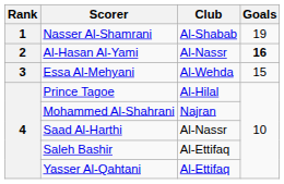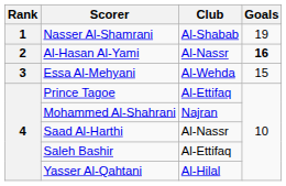 <table class="wikitable" style="text-align:center">
 <tr>
 <th>Rank</th>
 <th>Scorer</th>
 <th>Club</th>
 <th>Goals </th>
 </tr>
 <tr>
 <th>1</th>
 <td align="left"> <a href='#'>Nasser Al-Shamrani</a></td>
 <td align="left"><a href='#'>Al-Shabab</a></td>
 <td>19</td>
 </tr>
 <tr>
 <th>2</th>
 <td align="left"> <a href='#'>Al-Hasan Al-Yami</a></td>
 <td align="left"><a href='#'>Al-Nassr</a></td>
 <td><strong>16</strong></td>
 </tr>
 <tr>
 <th>3</th>
 <td align="left"> <a href='#'>Essa Al-Mehyani</a></td>
 <td align="left"><a href='#'>Al-Wehda</a></td>
 <td>15</td>
 </tr>
 <tr>
 <th rowspan="5">4</th>
 <td align="left"> <a href='#'>Prince Tagoe</a></td>
-<td align="left"><a href='#'>Al-Hilal</a></td>
+<td align="left"><a href='#'>Al-Ettifaq</a></td>
 <td rowspan=5>10</td>
 </tr>
 <tr>
 <td align="left"> <a href='#'>Mohammed Al-Shahrani</a></td>
 <td align="left"><a href='#'>Najran</a></td>
 </tr>
 <tr>
 <td align="left"> <a href='#'>Saad Al-Harthi</a></td>
 <td align="left">Al-Nassr</td>
 </tr>
 <tr>
 <td align="left"> <a href='#'>Saleh Bashir</a></td>
 <td align="left">Al-Ettifaq</td>
 </tr>
 <tr>
 <td align="left"> <a href='#'>Yasser Al-Qahtani</a></td>
-<td align="left"><a href='#'>Al-Ettifaq</a></td>
+<td align="left"><a href='#'>Al-Hilal</a></td>
 </tr>
 </table>
